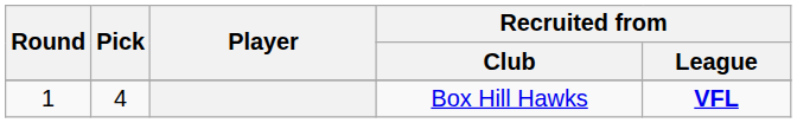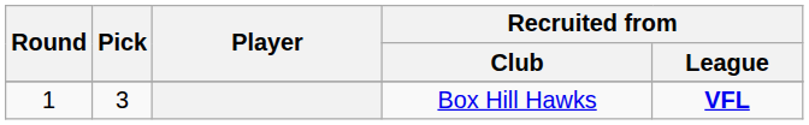 <table class="wikitable sortable plainrowheaders" style="text-align:center;">
 <tr>
 <th rowspan="2">Round</th>
 <th rowspan="2">Pick</th>
 <th rowspan="2" style="width: 110pt">Player</th>
 <th colspan="2">Recruited from</th>
 </tr>
 <tr>
 <th style="width: 130pt">Club</th>
 <th style="width: 70pt">League</th>
 </tr>
 <tr>
 </tr>
 <tr>
 <td>1</td>
-<td>4</td>
+<td>3</td>
 <th scope="row"></th>
 <td><a href='#'>Box Hill Hawks</a></td>
 <td><strong><a href='#'>VFL</a></strong></td>
 </tr>
 </table>
